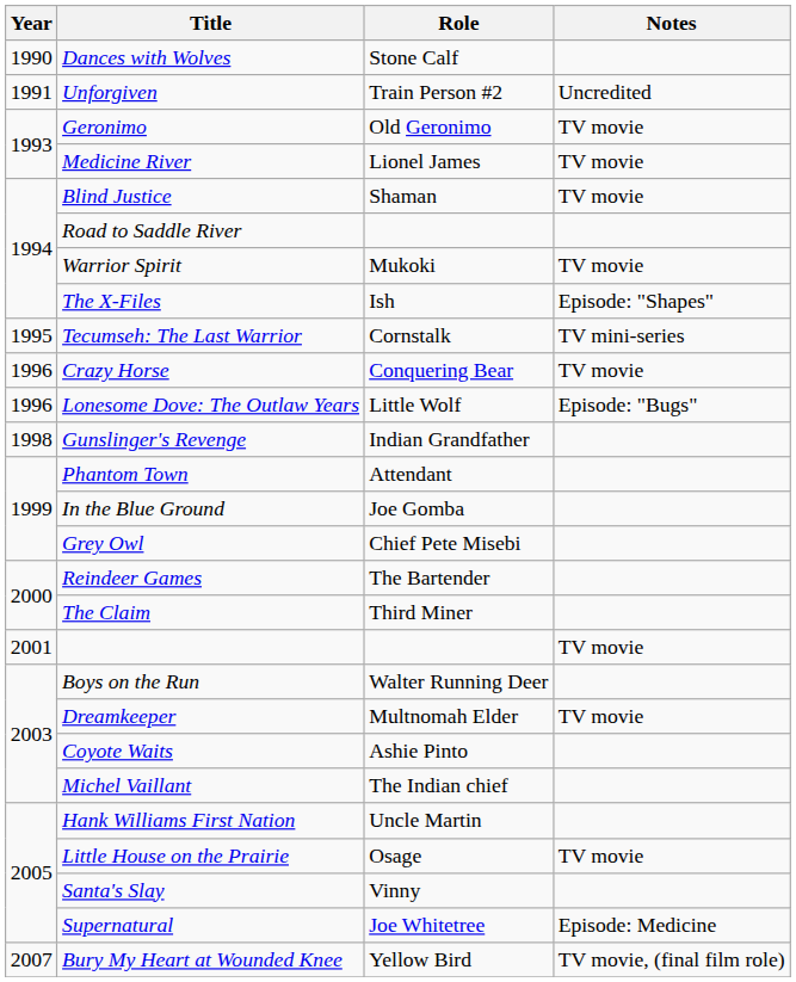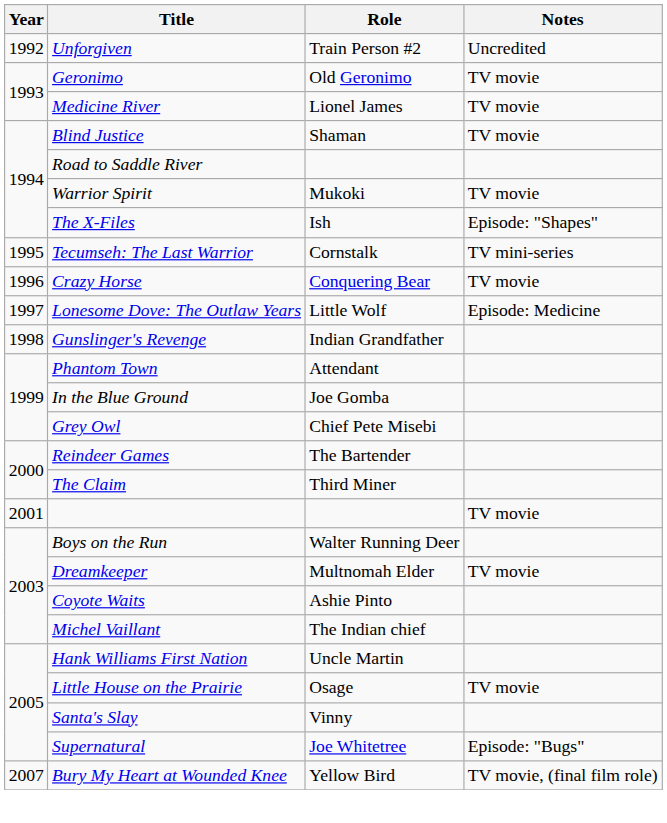 <table class="wikitable sortable" style="font-size: 95%">
 <tr>
 <th>Year</th>
 <th>Title</th>
 <th>Role</th>
 <th class="unsortable">Notes</th>
 </tr>
 <tr>
-<td>1990</td>
-<td><em><a href='#'>Dances with Wolves</a></em></td>
-<td>Stone Calf</td>
-<td></td>
-</tr>
-<tr>
-<td>1991</td>
+<td>1992</td>
 <td><em><a href='#'>Unforgiven</a></em></td>
 <td>Train Person #2</td>
 <td>Uncredited</td>
 </tr>
 <tr>
 <td rowspan="2">1993</td>
 <td><em><a href='#'>Geronimo</a></em></td>
 <td>Old <a href='#'>Geronimo</a></td>
 <td>TV movie</td>
 </tr>
 <tr>
 <td><em><a href='#'>Medicine River</a></em></td>
 <td>Lionel James</td>
 <td>TV movie</td>
 </tr>
 <tr>
 <td rowspan="4">1994</td>
 <td><em><a href='#'>Blind Justice</a></em></td>
 <td>Shaman</td>
 <td>TV movie</td>
 </tr>
 <tr>
 <td><em>Road to Saddle River</em></td>
 <td></td>
 <td></td>
 </tr>
 <tr>
 <td><em>Warrior Spirit</em></td>
 <td>Mukoki</td>
 <td>TV movie</td>
 </tr>
 <tr>
 <td data-sort-value="X-Files, The"><em><a href='#'>The X-Files</a></em></td>
 <td>Ish</td>
 <td>Episode: "Shapes"</td>
 </tr>
 <tr>
 <td>1995</td>
 <td><em><a href='#'>Tecumseh: The Last Warrior</a></em></td>
 <td>Cornstalk</td>
 <td>TV mini-series</td>
 </tr>
 <tr>
 <td>1996</td>
 <td><em><a href='#'>Crazy Horse</a></em></td>
 <td><a href='#'>Conquering Bear</a></td>
 <td>TV movie</td>
 </tr>
 <tr>
-<td>1996</td>
+<td>1997</td>
 <td><em><a href='#'>Lonesome Dove: The Outlaw Years</a></em></td>
 <td>Little Wolf</td>
-<td>Episode: "Bugs"</td>
+<td>Episode: Medicine</td>
 </tr>
 <tr>
 <td>1998</td>
 <td><em><a href='#'>Gunslinger's Revenge</a></em></td>
 <td>Indian Grandfather</td>
 <td></td>
 </tr>
 <tr>
 <td rowspan="3">1999</td>
 <td><em><a href='#'>Phantom Town</a></em></td>
 <td>Attendant</td>
 <td></td>
 </tr>
 <tr>
 <td><em>In the Blue Ground</em></td>
 <td>Joe Gomba</td>
 <td></td>
 </tr>
 <tr>
 <td><em><a href='#'>Grey Owl</a></em></td>
 <td>Chief Pete Misebi</td>
 <td></td>
 </tr>
 <tr>
 <td rowspan="2">2000</td>
 <td><em><a href='#'>Reindeer Games</a></em></td>
 <td>The Bartender</td>
 <td></td>
 </tr>
 <tr>
 <td data-sort-value="Claim, The"><em><a href='#'>The Claim</a></em></td>
 <td>Third Miner</td>
 <td></td>
 </tr>
 <tr>
 <td>2001</td>
 <td><em></em></td>
 <td></td>
 <td>TV movie</td>
 </tr>
 <tr>
 <td rowspan="4">2003</td>
 <td><em>Boys on the Run</em></td>
 <td>Walter Running Deer</td>
 <td></td>
 </tr>
 <tr>
 <td><em><a href='#'>Dreamkeeper</a></em></td>
 <td>Multnomah Elder</td>
 <td>TV movie</td>
 </tr>
 <tr>
 <td><em><a href='#'>Coyote Waits</a></em></td>
 <td>Ashie Pinto</td>
 <td></td>
 </tr>
 <tr>
 <td><em><a href='#'>Michel Vaillant</a></em></td>
 <td>The Indian chief</td>
 <td></td>
 </tr>
 <tr>
 <td rowspan="4">2005</td>
 <td><em><a href='#'>Hank Williams First Nation</a></em></td>
 <td>Uncle Martin</td>
 <td></td>
 </tr>
 <tr>
 <td><em><a href='#'>Little House on the Prairie</a></em></td>
 <td>Osage</td>
 <td>TV movie</td>
 </tr>
 <tr>
 <td><em><a href='#'>Santa's Slay</a></em></td>
 <td>Vinny</td>
 <td></td>
 </tr>
 <tr>
 <td><em><a href='#'>Supernatural</a></em></td>
 <td><a href='#'>Joe Whitetree</a></td>
-<td>Episode: Medicine</td>
+<td>Episode: "Bugs"</td>
 </tr>
 <tr>
 <td>2007</td>
 <td><em><a href='#'>Bury My Heart at Wounded Knee</a></em></td>
 <td>Yellow Bird</td>
 <td>TV movie, (final film role)</td>
 </tr>
 </table>
